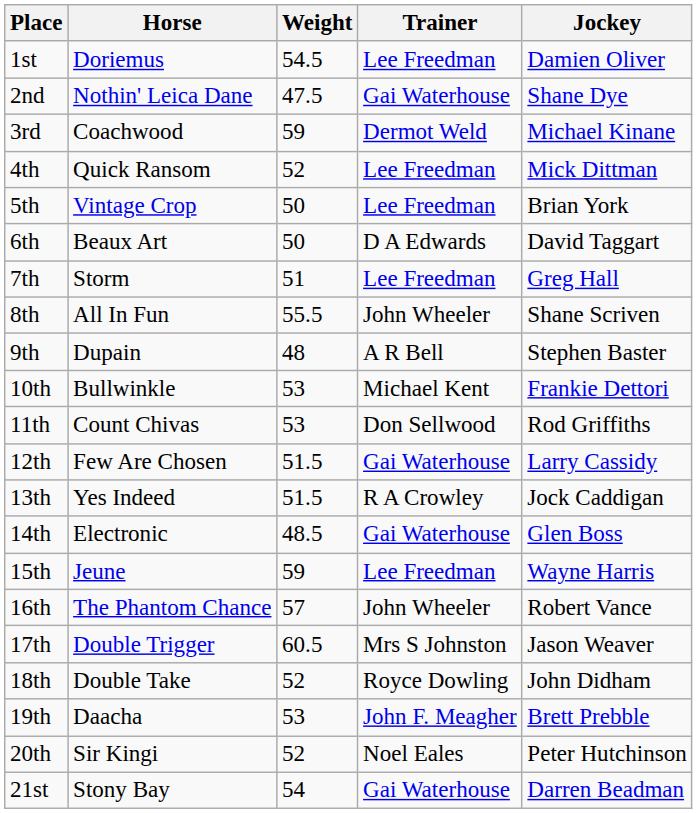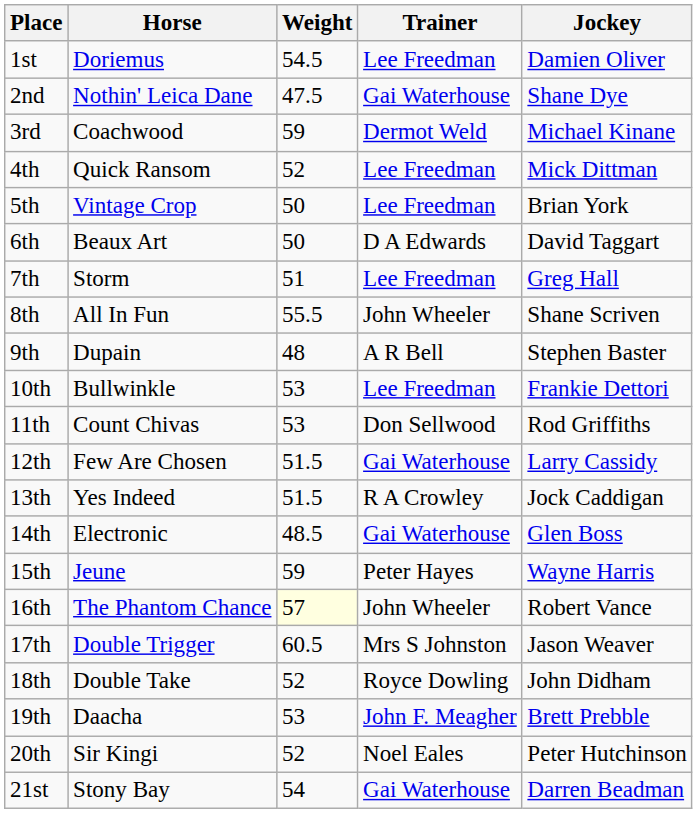 <table class="wikitable sortable">
 <tr>
 <th>Place</th>
 <th>Horse</th>
 <th>Weight</th>
 <th>Trainer</th>
 <th>Jockey</th>
 </tr>
 <tr>
 <td>1st</td>
 <td><a href='#'>Doriemus</a></td>
 <td>54.5</td>
 <td><a href='#'>Lee Freedman</a></td>
 <td><a href='#'>Damien Oliver</a></td>
 </tr>
 <tr>
 <td>2nd</td>
 <td><a href='#'>Nothin' Leica Dane</a></td>
 <td>47.5</td>
 <td><a href='#'>Gai Waterhouse</a></td>
 <td><a href='#'>Shane Dye</a></td>
 </tr>
 <tr>
 <td>3rd</td>
 <td>Coachwood</td>
 <td>59</td>
 <td><a href='#'>Dermot Weld</a></td>
 <td><a href='#'>Michael Kinane</a></td>
 </tr>
 <tr>
 <td>4th</td>
 <td>Quick Ransom</td>
 <td>52</td>
 <td><a href='#'>Lee Freedman</a></td>
 <td><a href='#'>Mick Dittman</a></td>
 </tr>
 <tr>
 <td>5th</td>
 <td><a href='#'>Vintage Crop</a></td>
 <td>50</td>
 <td><a href='#'>Lee Freedman</a></td>
 <td>Brian York</td>
 </tr>
 <tr>
 <td>6th</td>
 <td>Beaux Art</td>
 <td>50</td>
 <td>D A Edwards</td>
 <td>David Taggart</td>
 </tr>
 <tr>
 <td>7th</td>
 <td>Storm</td>
 <td>51</td>
 <td><a href='#'>Lee Freedman</a></td>
 <td><a href='#'>Greg Hall</a></td>
 </tr>
 <tr>
 <td>8th</td>
 <td>All In Fun</td>
 <td>55.5</td>
 <td>John Wheeler</td>
 <td>Shane Scriven</td>
 </tr>
 <tr>
 <td>9th</td>
 <td>Dupain</td>
 <td>48</td>
 <td>A R Bell</td>
 <td>Stephen Baster</td>
 </tr>
 <tr>
 <td>10th</td>
 <td>Bullwinkle</td>
 <td>53</td>
-<td>Michael Kent</td>
+<td><a href='#'>Lee Freedman</a></td>
 <td><a href='#'>Frankie Dettori</a></td>
 </tr>
 <tr>
 <td>11th</td>
 <td>Count Chivas</td>
 <td>53</td>
 <td>Don Sellwood</td>
 <td>Rod Griffiths</td>
 </tr>
 <tr>
 <td>12th</td>
 <td>Few Are Chosen</td>
 <td>51.5</td>
 <td><a href='#'>Gai Waterhouse</a></td>
 <td><a href='#'>Larry Cassidy</a></td>
 </tr>
 <tr>
 <td>13th</td>
 <td>Yes Indeed</td>
 <td>51.5</td>
 <td>R A Crowley</td>
 <td>Jock Caddigan</td>
 </tr>
 <tr>
 <td>14th</td>
 <td>Electronic</td>
 <td>48.5</td>
 <td><a href='#'>Gai Waterhouse</a></td>
 <td><a href='#'>Glen Boss</a></td>
 </tr>
 <tr>
 <td>15th</td>
 <td><a href='#'>Jeune</a></td>
 <td>59</td>
-<td><a href='#'>Lee Freedman</a></td>
+<td>Peter Hayes</td>
 <td><a href='#'>Wayne Harris</a></td>
 </tr>
 <tr>
 <td>16th</td>
 <td><a href='#'>The Phantom Chance</a></td>
-<td>57</td>
+<td style="background: lightyellow;">57</td>
 <td>John Wheeler</td>
 <td>Robert Vance</td>
 </tr>
 <tr>
 <td>17th</td>
 <td><a href='#'>Double Trigger</a></td>
 <td>60.5</td>
 <td>Mrs S Johnston</td>
 <td>Jason Weaver</td>
 </tr>
 <tr>
 <td>18th</td>
 <td>Double Take</td>
 <td>52</td>
 <td>Royce Dowling</td>
 <td>John Didham</td>
 </tr>
 <tr>
 <td>19th</td>
 <td>Daacha</td>
 <td>53</td>
 <td><a href='#'>John F. Meagher</a></td>
 <td><a href='#'>Brett Prebble</a></td>
 </tr>
 <tr>
 <td>20th</td>
 <td>Sir Kingi</td>
 <td>52</td>
 <td>Noel Eales</td>
 <td>Peter Hutchinson</td>
 </tr>
 <tr>
 <td>21st</td>
 <td>Stony Bay</td>
 <td>54</td>
 <td><a href='#'>Gai Waterhouse</a></td>
 <td><a href='#'>Darren Beadman</a></td>
 </tr>
 </table>
